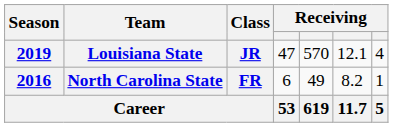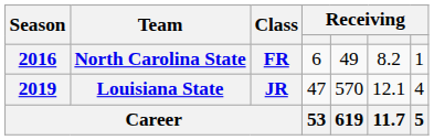 <table class="wikitable" style="text-align:center;">
 <tr>
 <th rowspan="2">Season</th>
 <th rowspan="2">Team</th>
 <th rowspan="2">Class</th>
 <th colspan="4">Receiving</th>
 </tr>
 <tr>
 <th></th>
 <th></th>
 <th></th>
 <th></th>
 </tr>
 <tr>
+<th><a href='#'>2016</a></th>
+<th><a href='#'>North Carolina State</a></th>
+<th><a href='#'>FR</a></th>
+<td>6</td>
+<td>49</td>
+<td>8.2</td>
+<td>1</td>
+</tr>
+<tr>
 <th><a href='#'>2019</a></th>
 <th><a href='#'>Louisiana State</a></th>
 <th><a href='#'>JR</a></th>
 <td>47</td>
 <td>570</td>
 <td>12.1</td>
 <td>4</td>
 </tr>
 <tr>
-<th><a href='#'>2016</a></th>
-<th><a href='#'>North Carolina State</a></th>
-<th><a href='#'>FR</a></th>
-<td>6</td>
-<td>49</td>
-<td>8.2</td>
-<td>1</td>
-</tr>
-<tr>
 <th colspan="3">Career</th>
 <th>53</th>
 <th>619</th>
 <th>11.7</th>
 <th>5</th>
 </tr>
 </table>
